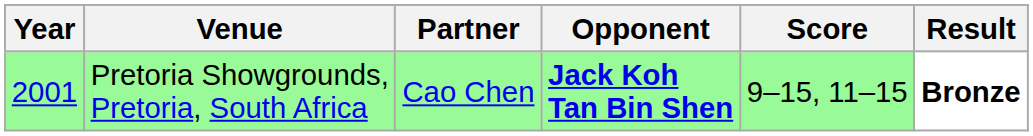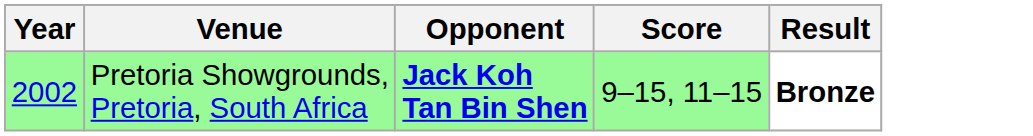 <table class="sortable wikitable" style="font-size: 95%;">
 <tr>
 <th>Year</th>
 <th>Venue</th>
-<th>Partner</th>
 <th>Opponent</th>
 <th>Score</th>
 <th>Result</th>
 </tr>
 <tr style="background:#98FB98">
-<td align="center"><a href='#'>2001</a></td>
+<td align="center"><a href='#'>2002</a></td>
 <td align="left">Pretoria Showgrounds,<br><a href='#'>Pretoria</a>, <a href='#'>South Africa</a></td>
-<td align="left"> <a href='#'>Cao Chen</a></td>
 <td align="left"><strong> <a href='#'>Jack Koh</a> <br>  <a href='#'>Tan Bin Shen</a></strong></td>
 <td align="left">9–15, 11–15</td>
 <td style="text-align:left; background:white"> <strong>Bronze</strong></td>
 </tr>
 </table>
